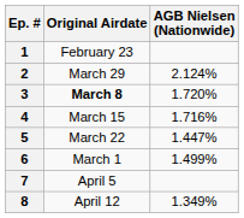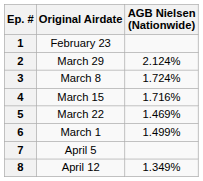 <table class="wikitable" style=text-align:center>
 <tr>
 <th>Ep. #</th>
 <th>Original Airdate</th>
 <th>AGB Nielsen<br>(Nationwide)<br></th>
 </tr>
 <tr>
 <th>1</th>
 <td>February 23</td>
 <td></td>
 </tr>
 <tr>
 <th>2</th>
 <td>March 29</td>
 <td>2.124%</td>
 </tr>
 <tr>
 <th>3</th>
-<td><strong>March 8</strong></td>
-<td>1.720%</td>
+<td>March 8</td>
+<td>1.724%</td>
 </tr>
 <tr>
 <th>4</th>
 <td>March 15</td>
 <td>1.716%</td>
 </tr>
 <tr>
 <th>5</th>
 <td>March 22</td>
-<td>1.447%</td>
+<td>1.469%</td>
 </tr>
 <tr>
 <th>6</th>
 <td>March 1</td>
 <td>1.499%</td>
 </tr>
 <tr>
 <th>7</th>
 <td>April 5</td>
 <td></td>
 </tr>
 <tr>
 <th>8</th>
 <td>April 12</td>
 <td>1.349%</td>
 </tr>
 </table>
